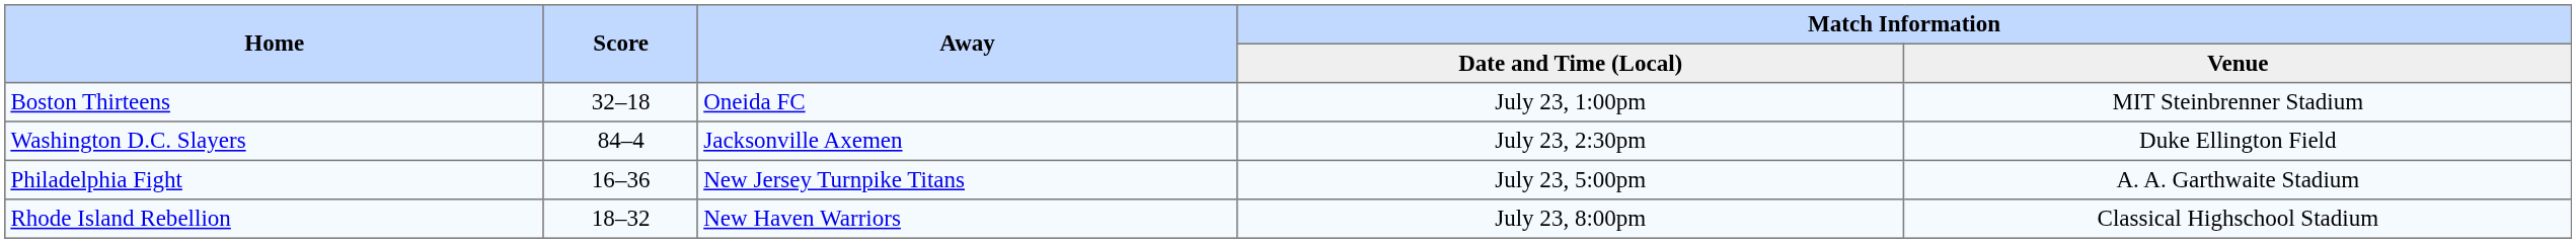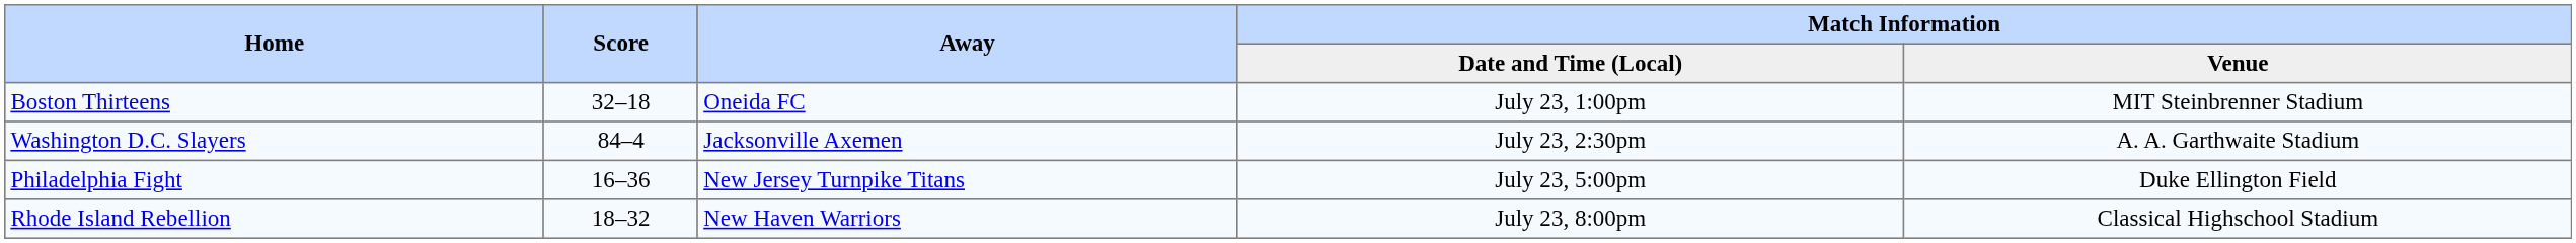 <table border="1" cellpadding="3" cellspacing="0" style="border-collapse:collapse; font-size:90%; width:100%">
 <tr style="background:#c1d8ff;">
 <th rowspan="2" style="width:21%;">Home</th>
 <th rowspan="2" style="width:6%;">Score</th>
 <th rowspan="2" style="width:21%;">Away</th>
 <th colspan=6>Match Information</th>
 </tr>
 <tr style="background:#efefef;">
 <th width=26%>Date and Time (Local)</th>
 <th width=26%>Venue</th>
 </tr>
 <tr style="text-align:center; background:#f5faff;">
 <td align=left> <a href='#'>Boston Thirteens</a></td>
 <td>32–18</td>
 <td align=left> <a href='#'>Oneida FC</a></td>
 <td>July 23, 1:00pm</td>
 <td>MIT Steinbrenner Stadium</td>
 </tr>
 <tr style="text-align:center; background:#f5faff;">
 <td align=left> <a href='#'>Washington D.C. Slayers</a></td>
 <td>84–4</td>
 <td align=left> <a href='#'>Jacksonville Axemen</a></td>
 <td>July 23, 2:30pm</td>
-<td>Duke Ellington Field</td>
+<td>A. A. Garthwaite Stadium</td>
 </tr>
 <tr style="text-align:center; background:#f5faff;">
 <td align=left> <a href='#'>Philadelphia Fight</a></td>
 <td>16–36</td>
 <td align=left> <a href='#'>New Jersey Turnpike Titans</a></td>
 <td>July 23, 5:00pm</td>
-<td>A. A. Garthwaite Stadium</td>
+<td>Duke Ellington Field</td>
 </tr>
 <tr style="text-align:center; background:#f5faff;">
 <td align=left> <a href='#'>Rhode Island Rebellion</a></td>
 <td>18–32</td>
 <td align=left> <a href='#'>New Haven Warriors</a></td>
 <td>July 23, 8:00pm</td>
 <td>Classical Highschool Stadium</td>
 </tr>
 </table>
